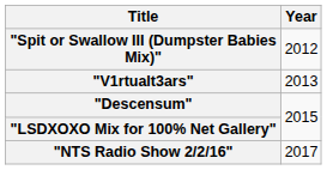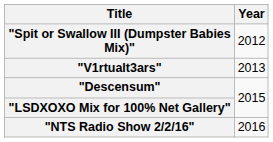 <table class="wikitable plainrowheaders" style="text-align:center;">
 <tr>
 <th scope="col" rowspan="1" style="width:18em;">Title</th>
 <th>Year</th>
 </tr>
 <tr>
 <th scope="row">"Spit or Swallow III (Dumpster Babies Mix)"</th>
 <td>2012</td>
 </tr>
 <tr>
 <th scope="row">"V1rtualt3ars"</th>
 <td>2013</td>
 </tr>
 <tr>
 <th scope="row">"Descensum"</th>
 <td rowspan="2">2015</td>
 </tr>
 <tr>
 <th scope="row">"LSDXOXO Mix for 100% Net Gallery"</th>
 </tr>
 <tr>
 <th scope="row">"NTS Radio Show 2/2/16"</th>
-<td>2017</td>
+<td>2016</td>
 </tr>
 </table>
